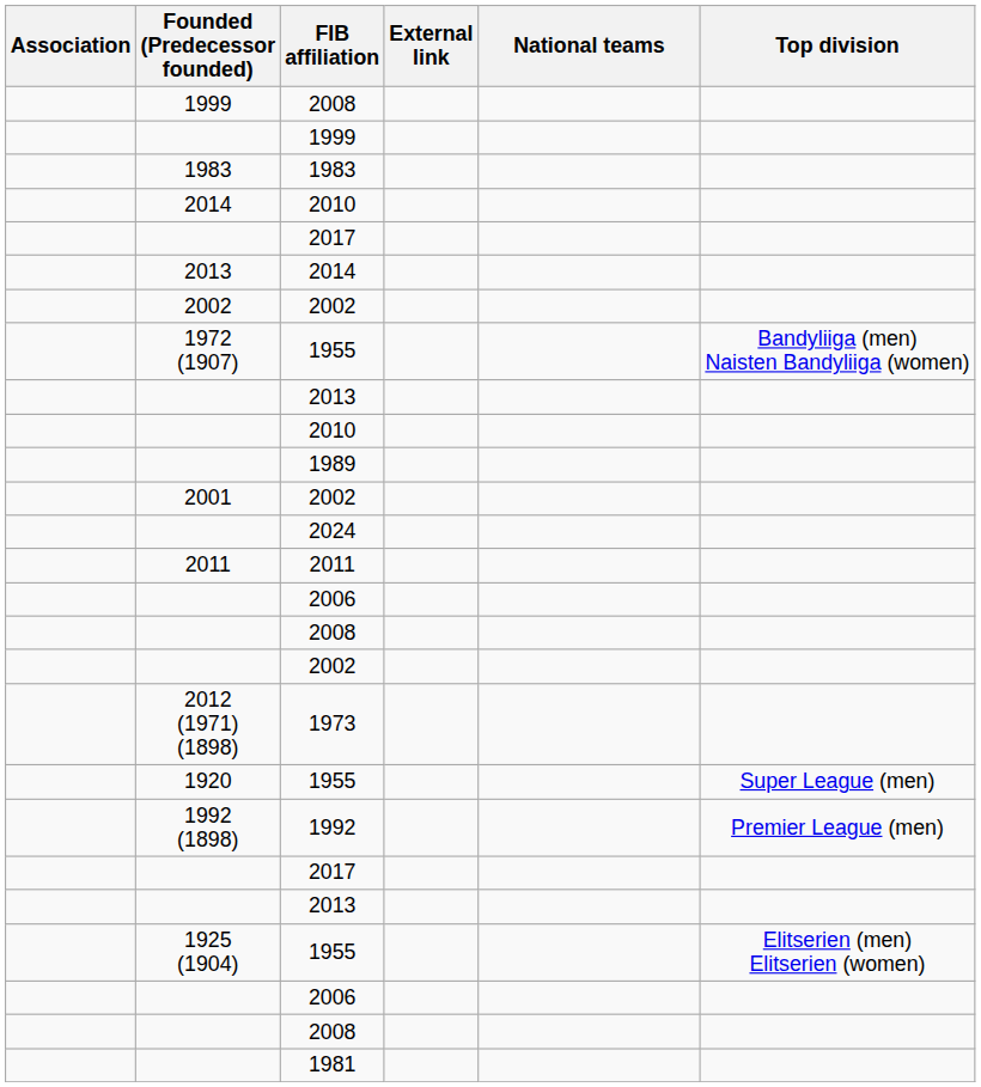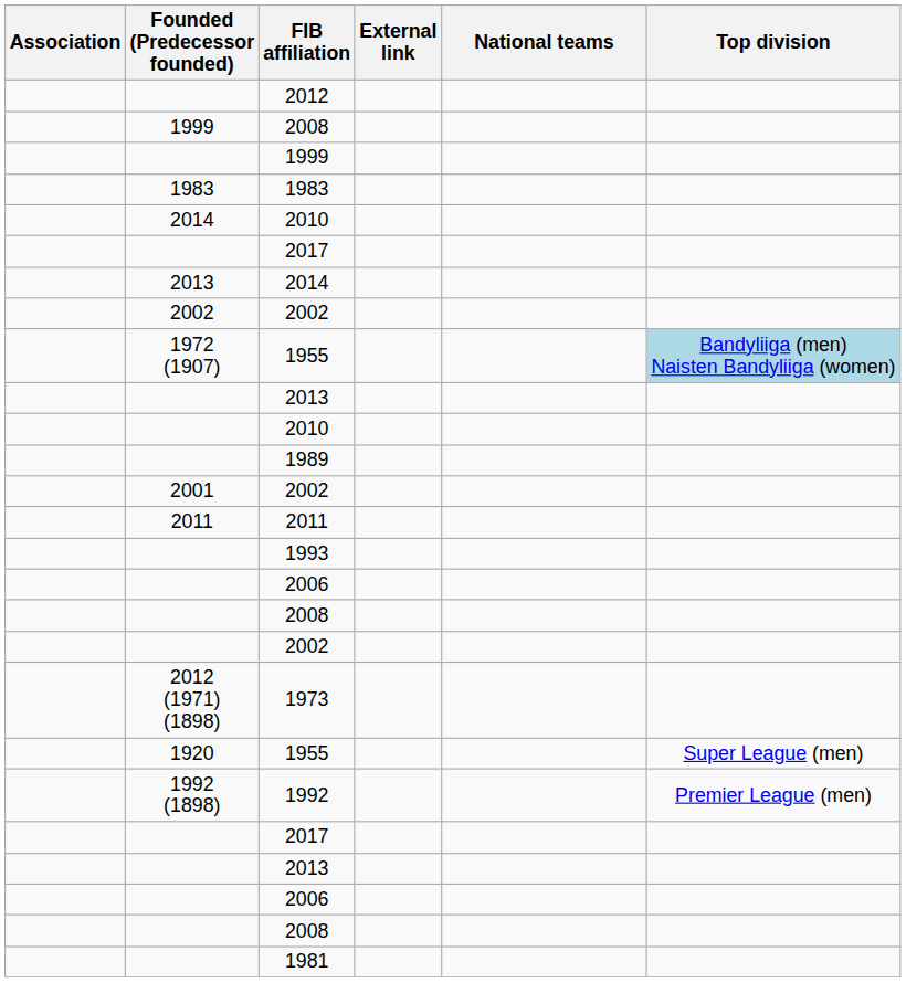 <table class="wikitable sortable" style="text-align:center">
 <tr>
 <th>Association</th>
 <th>Founded<br>(Predecessor<br>founded)</th>
 <th>FIB<br>affiliation</th>
 <th>External<br>link</th>
 <th width=160>National teams</th>
 <th>Top division</th>
+</tr>
+<tr>
+<td> </td>
+<td></td>
+<td>2012</td>
+<td></td>
+<td></td>
+<td></td>
 </tr>
 <tr>
 <td> </td>
 <td>1999</td>
 <td>2008</td>
 <td></td>
 <td></td>
 <td></td>
 </tr>
 <tr>
 <td> </td>
 <td></td>
 <td>1999</td>
 <td></td>
 <td></td>
 <td></td>
 </tr>
 <tr>
 <td> </td>
 <td>1983</td>
 <td>1983</td>
 <td></td>
 <td></td>
 <td></td>
 </tr>
 <tr>
 <td> </td>
 <td>2014</td>
 <td>2010</td>
 <td></td>
 <td></td>
 <td></td>
 </tr>
 <tr>
 <td> </td>
 <td></td>
 <td>2017</td>
 <td></td>
 <td></td>
 <td></td>
 </tr>
 <tr>
 <td> </td>
 <td>2013</td>
 <td>2014</td>
 <td></td>
 <td></td>
 <td></td>
 </tr>
 <tr>
 <td> </td>
 <td>2002</td>
 <td>2002</td>
 <td></td>
 <td></td>
 <td></td>
 </tr>
 <tr>
 <td> </td>
 <td>1972<br>(1907)</td>
 <td>1955</td>
 <td></td>
 <td></td>
-<td> <a href='#'>Bandyliiga</a> (men)<br><a href='#'>Naisten Bandyliiga</a> (women)</td>
+<td style="background: lightblue;"> <a href='#'>Bandyliiga</a> (men)<br><a href='#'>Naisten Bandyliiga</a> (women)</td>
 </tr>
 <tr>
 <td> </td>
 <td></td>
 <td>2013</td>
 <td></td>
 <td></td>
 <td></td>
 </tr>
 <tr>
 <td> </td>
 <td></td>
 <td>2010</td>
 <td></td>
 <td></td>
 <td></td>
 </tr>
 <tr>
 <td> </td>
 <td></td>
 <td>1989</td>
 <td></td>
 <td></td>
 <td></td>
 </tr>
 <tr>
 <td> </td>
 <td>2001</td>
 <td>2002</td>
 <td></td>
 <td></td>
 <td></td>
 </tr>
 <tr>
 <td> </td>
-<td></td>
-<td>2024</td>
+<td>2011</td>
+<td>2011</td>
 <td></td>
 <td></td>
 <td></td>
 </tr>
 <tr>
 <td> </td>
-<td>2011</td>
-<td>2011</td>
+<td></td>
+<td>1993</td>
 <td></td>
 <td></td>
 <td></td>
 </tr>
 <tr>
 <td> </td>
 <td></td>
 <td>2006</td>
 <td></td>
 <td></td>
 <td></td>
 </tr>
 <tr>
 <td> </td>
 <td></td>
 <td>2008</td>
 <td></td>
 <td></td>
 <td></td>
 </tr>
 <tr>
 <td> </td>
 <td></td>
 <td>2002</td>
 <td></td>
 <td></td>
 <td></td>
 </tr>
 <tr>
 <td> </td>
 <td>2012<br>(1971)<br>(1898)</td>
 <td>1973</td>
 <td></td>
 <td></td>
 <td></td>
 </tr>
 <tr>
 <td> </td>
 <td>1920</td>
 <td>1955</td>
 <td></td>
 <td></td>
 <td> <a href='#'>Super League</a> (men)</td>
 </tr>
 <tr>
 <td> </td>
 <td>1992<br>(1898)</td>
 <td>1992</td>
 <td></td>
 <td></td>
 <td> <a href='#'>Premier League</a> (men)</td>
 </tr>
 <tr>
 <td> </td>
 <td></td>
 <td>2017</td>
 <td></td>
 <td></td>
 <td></td>
 </tr>
 <tr>
 <td> </td>
 <td></td>
 <td>2013</td>
 <td></td>
 <td></td>
 <td></td>
 </tr>
 <tr>
 <td> </td>
-<td>1925<br>(1904)</td>
-<td>1955</td>
-<td></td>
-<td></td>
-<td> <a href='#'>Elitserien</a> (men)<br><a href='#'>Elitserien</a> (women)<br></td>
-</tr>
-<tr>
-<td> </td>
 <td></td>
 <td>2006</td>
 <td></td>
 <td></td>
 <td></td>
 </tr>
 <tr>
 <td> </td>
 <td></td>
 <td>2008</td>
 <td></td>
 <td></td>
 <td></td>
 </tr>
 <tr>
 <td> </td>
 <td></td>
 <td>1981</td>
 <td></td>
 <td></td>
 <td></td>
 </tr>
 </table>
